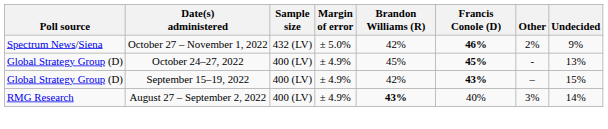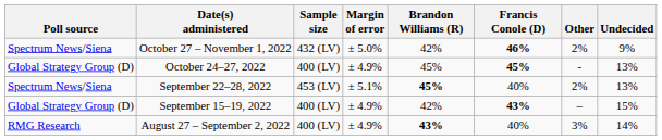 <table class="wikitable" style="font-size:90%;text-align:center;">
 <tr valign=bottom>
 <th>Poll source</th>
 <th>Date(s)<br>administered</th>
 <th>Sample<br>size</th>
 <th>Margin<br>of error</th>
 <th style="width:100px;">Brandon<br>Williams (R)</th>
 <th style="width:100px;">Francis<br>Conole (D)</th>
 <th>Other</th>
 <th>Undecided</th>
 </tr>
 <tr>
 <td style="text-align:left;"><a href='#'>Spectrum News</a>/<a href='#'>Siena</a></td>
 <td>October 27 – November 1, 2022</td>
 <td>432 (LV)</td>
 <td>± 5.0%</td>
 <td>42%</td>
 <td><strong>46%</strong></td>
 <td>2%</td>
 <td>9%</td>
 </tr>
 <tr>
 <td style="text-align:left;"><a href='#'>Global Strategy Group</a> (D)</td>
 <td>October 24–27, 2022</td>
 <td>400 (LV)</td>
 <td>± 4.9%</td>
 <td>45%</td>
 <td><strong>45%</strong></td>
 <td>-</td>
 <td>13%</td>
 </tr>
 <tr>
+<td style="text-align:left;"><a href='#'>Spectrum News</a>/<a href='#'>Siena</a></td>
+<td>September 22–28, 2022</td>
+<td>453 (LV)</td>
+<td>± 5.1%</td>
+<td><strong>45%</strong></td>
+<td>40%</td>
+<td>2%</td>
+<td>13%</td>
+</tr>
+<tr>
 <td style="text-align:left;"><a href='#'>Global Strategy Group</a> (D)</td>
 <td>September 15–19, 2022</td>
 <td>400 (LV)</td>
 <td>± 4.9%</td>
 <td>42%</td>
 <td><strong>43%</strong></td>
 <td>–</td>
 <td>15%</td>
 </tr>
 <tr>
 <td style="text-align:left;"><a href='#'>RMG Research</a></td>
 <td>August 27 – September 2, 2022</td>
 <td>400 (LV)</td>
 <td>± 4.9%</td>
 <td><strong>43%</strong></td>
 <td>40%</td>
 <td>3%</td>
 <td>14%</td>
 </tr>
 </table>
